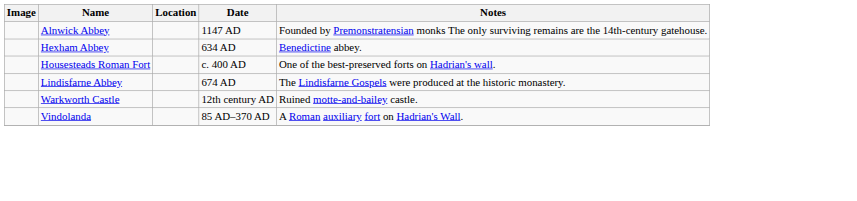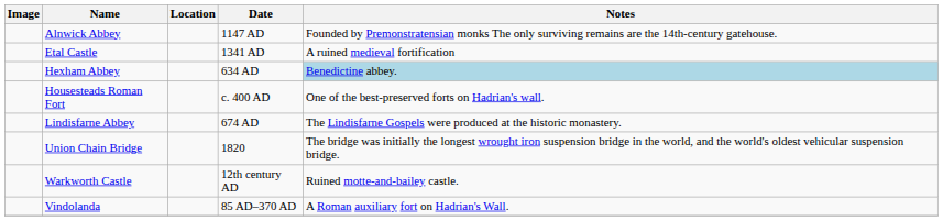 <table class="wikitable sortable">
 <tr>
 <th class="unsortable">Image</th>
 <th>Name</th>
 <th>Location</th>
 <th>Date</th>
 <th class="unsortable">Notes</th>
 </tr>
 <tr>
 <td></td>
 <td><a href='#'>Alnwick Abbey</a></td>
 <td></td>
 <td>1147 AD</td>
 <td>Founded by <a href='#'>Premonstratensian</a> monks The only surviving remains are the 14th-century gatehouse.</td>
 </tr>
 <tr>
 <td></td>
+<td><a href='#'>Etal Castle</a></td>
+<td></td>
+<td>1341 AD</td>
+<td>A ruined <a href='#'>medieval</a> fortification</td>
+</tr>
+<tr>
+<td></td>
 <td><a href='#'>Hexham Abbey</a></td>
 <td></td>
 <td>634 AD</td>
-<td><a href='#'>Benedictine</a> abbey.</td>
+<td style="background: lightblue;"><a href='#'>Benedictine</a> abbey.</td>
 </tr>
 <tr>
 <td></td>
 <td><a href='#'>Housesteads Roman Fort</a></td>
 <td></td>
 <td>c. 400 AD</td>
 <td>One of the best-preserved forts on <a href='#'>Hadrian's wall</a>.</td>
 </tr>
 <tr>
 <td></td>
 <td><a href='#'>Lindisfarne Abbey</a></td>
 <td></td>
 <td>674 AD</td>
 <td>The <a href='#'>Lindisfarne Gospels</a> were produced at the historic monastery.</td>
+</tr>
+<tr>
+<td></td>
+<td><a href='#'>Union Chain Bridge</a></td>
+<td></td>
+<td>1820</td>
+<td>The bridge was initially the longest <a href='#'>wrought iron</a> suspension bridge in the world, and the world's oldest vehicular suspension bridge.</td>
 </tr>
 <tr>
 <td></td>
 <td><a href='#'>Warkworth Castle</a></td>
 <td></td>
 <td>12th century AD</td>
 <td>Ruined <a href='#'>motte-and-bailey</a> castle.</td>
 </tr>
 <tr>
 <td></td>
 <td><a href='#'>Vindolanda</a></td>
 <td></td>
 <td>85 AD–370 AD</td>
 <td>A <a href='#'>Roman</a> <a href='#'>auxiliary</a> <a href='#'>fort</a> on <a href='#'>Hadrian's Wall</a>.</td>
 </tr>
 <tr>
 </tr>
 </table>
